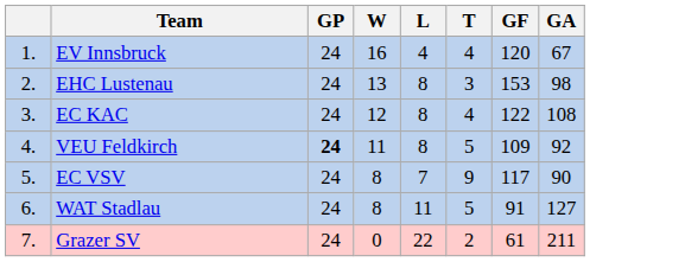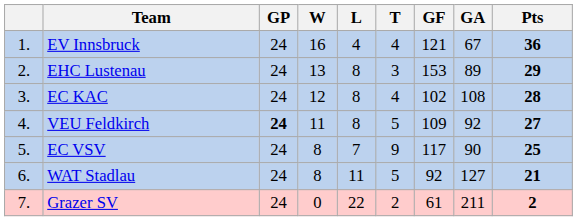 <table class="wikitable">
 <tr>
 <th width="30"></th>
 <th width="200">Team</th>
 <th width="30">GP</th>
 <th width="30">W</th>
 <th width="30">L</th>
 <th width="30">T</th>
 <th width="30">GF</th>
 <th width="30">GA</th>
+<th width="70">Pts</th>
 </tr>
 <tr bgcolor="#BCD2EE" align="center">
 <td>1.</td>
 <td align="left"><a href='#'>EV Innsbruck</a></td>
 <td>24</td>
 <td>16</td>
 <td>4</td>
 <td>4</td>
-<td>120</td>
+<td>121</td>
 <td>67</td>
+<td><strong>36</strong></td>
 </tr>
 <tr bgcolor="#BCD2EE" align="center">
 <td>2.</td>
 <td align="left"><a href='#'>EHC Lustenau</a></td>
 <td>24</td>
 <td>13</td>
 <td>8</td>
 <td>3</td>
 <td>153</td>
-<td>98</td>
+<td>89</td>
+<td><strong>29</strong></td>
 </tr>
 <tr bgcolor="#BCD2EE" align="center">
 <td>3.</td>
 <td align="left"><a href='#'>EC KAC</a></td>
 <td>24</td>
 <td>12</td>
 <td>8</td>
 <td>4</td>
-<td>122</td>
+<td>102</td>
 <td>108</td>
+<td><strong>28</strong></td>
 </tr>
 <tr bgcolor="#BCD2EE" align="center">
 <td>4.</td>
 <td align="left"><a href='#'>VEU Feldkirch</a></td>
 <td><strong>24</strong></td>
 <td>11</td>
 <td>8</td>
 <td>5</td>
 <td>109</td>
 <td>92</td>
+<td><strong>27</strong></td>
 </tr>
 <tr bgcolor="#BCD2EE" align="center">
 <td>5.</td>
 <td align="left"><a href='#'>EC VSV</a></td>
 <td>24</td>
 <td>8</td>
 <td>7</td>
 <td>9</td>
 <td>117</td>
 <td>90</td>
+<td><strong>25</strong></td>
 </tr>
 <tr bgcolor="#BCD2EE" align="center">
 <td>6.</td>
 <td align="left"><a href='#'>WAT Stadlau</a></td>
 <td>24</td>
 <td>8</td>
 <td>11</td>
 <td>5</td>
-<td>91</td>
+<td>92</td>
 <td>127</td>
+<td><strong>21</strong></td>
 </tr>
 <tr bgcolor="#FFCCCC" align="center">
 <td>7.</td>
 <td align="left"><a href='#'>Grazer SV</a></td>
 <td>24</td>
 <td>0</td>
 <td>22</td>
 <td>2</td>
 <td>61</td>
 <td>211</td>
+<td><strong>2</strong></td>
 </tr>
 </table>
